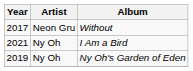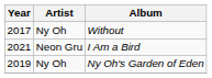 <table class="wikitable sortable plainrowheaders">
 <tr>
 <th scope="col">Year</th>
 <th scope="col">Artist</th>
 <th scope="col">Album</th>
 </tr>
 <tr>
 <td>2017</td>
-<td>Neon Gru</td>
+<td>Ny Oh</td>
 <td><em>Without</em></td>
 </tr>
 <tr>
 <td>2021</td>
-<td>Ny Oh</td>
+<td>Neon Gru</td>
 <td><em>I Am a Bird</em></td>
 </tr>
 <tr>
 <td>2019</td>
 <td>Ny Oh</td>
 <td><em>Ny Oh's Garden of Eden</em></td>
 </tr>
 <tr>
 </tr>
 </table>
